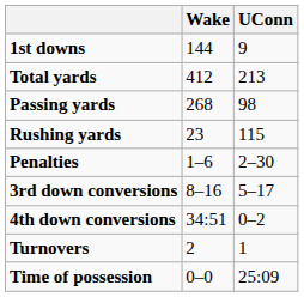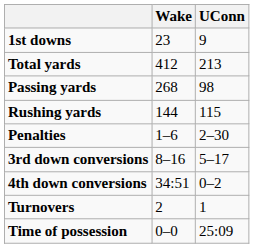 <table class="wikitable">
 <tr>
 <th></th>
 <th>Wake</th>
 <th>UConn</th>
 </tr>
 <tr>
 <td><strong>1st downs</strong></td>
-<td>144</td>
+<td>23</td>
 <td>9</td>
 </tr>
 <tr>
 <td><strong>Total yards</strong></td>
 <td>412</td>
 <td>213</td>
 </tr>
 <tr>
 <td><strong>Passing yards</strong></td>
 <td>268</td>
 <td>98</td>
 </tr>
 <tr>
 <td><strong>Rushing yards</strong></td>
-<td>23</td>
+<td>144</td>
 <td>115</td>
 </tr>
 <tr>
 <td><strong>Penalties</strong></td>
 <td>1–6</td>
 <td>2–30</td>
 </tr>
 <tr>
 <td><strong>3rd down conversions</strong></td>
 <td>8–16</td>
 <td>5–17</td>
 </tr>
 <tr>
 <td><strong>4th down conversions</strong></td>
 <td>34:51</td>
 <td>0–2</td>
 </tr>
 <tr>
 <td><strong>Turnovers</strong></td>
 <td>2</td>
 <td>1</td>
 </tr>
 <tr>
 <td><strong>Time of possession</strong></td>
 <td>0–0</td>
 <td>25:09</td>
 </tr>
 </table>
